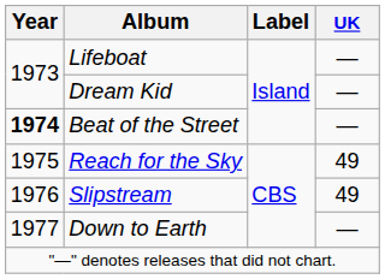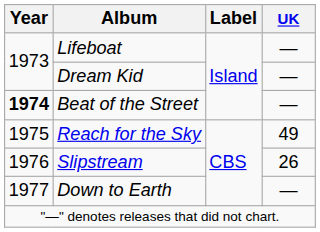 <table class="wikitable">
 <tr>
 <th>Year</th>
 <th>Album</th>
 <th>Label</th>
 <th style="width:40px;"><small><a href='#'>UK</a></small><br></th>
 </tr>
 <tr>
 <td rowspan="2">1973</td>
 <td><em>Lifeboat</em></td>
 <td rowspan="3"><a href='#'>Island</a></td>
 <td align=center>—</td>
 </tr>
 <tr>
 <td><em>Dream Kid</em></td>
 <td align=center>—</td>
 </tr>
 <tr>
 <td><strong>1974</strong></td>
 <td><em>Beat of the Street</em></td>
 <td align=center>—</td>
 </tr>
 <tr>
 <td>1975</td>
 <td><em><a href='#'>Reach for the Sky</a></em></td>
 <td rowspan="3"><a href='#'>CBS</a></td>
 <td align=center>49</td>
 </tr>
 <tr>
 <td>1976</td>
 <td><em><a href='#'>Slipstream</a></em></td>
-<td align=center>49</td>
+<td align=center>26</td>
 </tr>
 <tr>
 <td>1977</td>
 <td><em>Down to Earth</em></td>
 <td align=center>—</td>
 </tr>
 <tr>
 <td colspan="4" style="text-align:center; font-size:9pt;">"—" denotes releases that did not chart.</td>
 </tr>
 </table>
